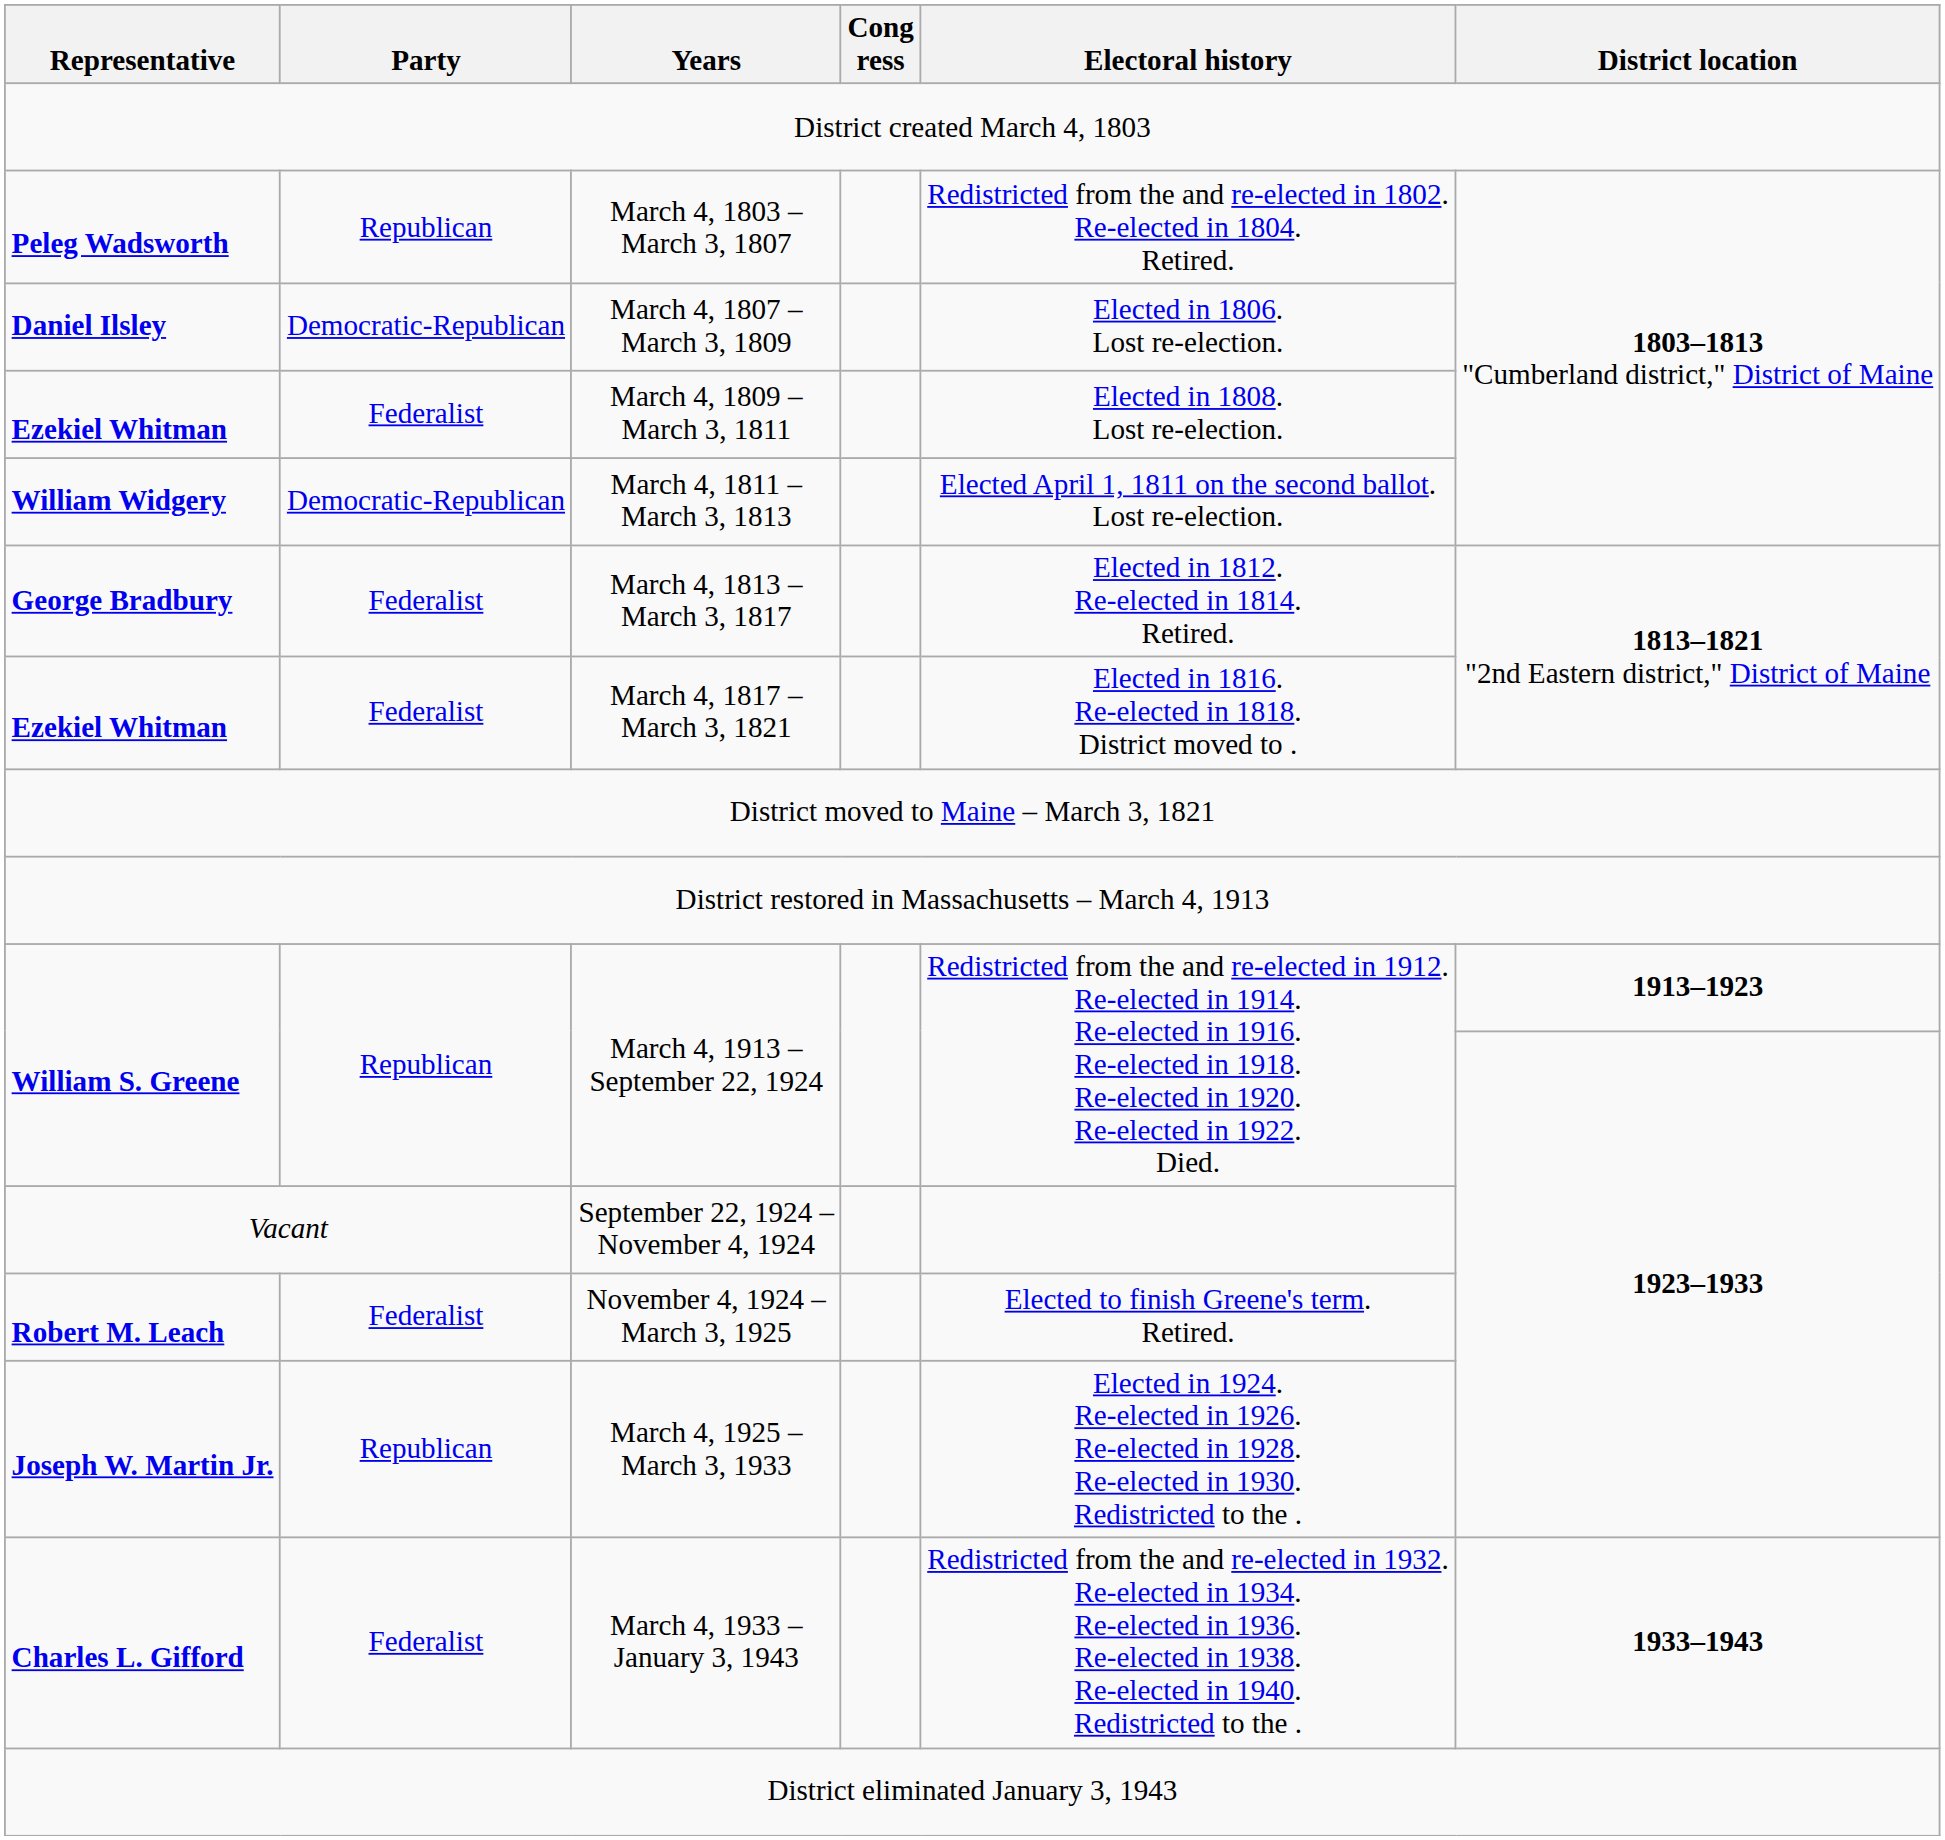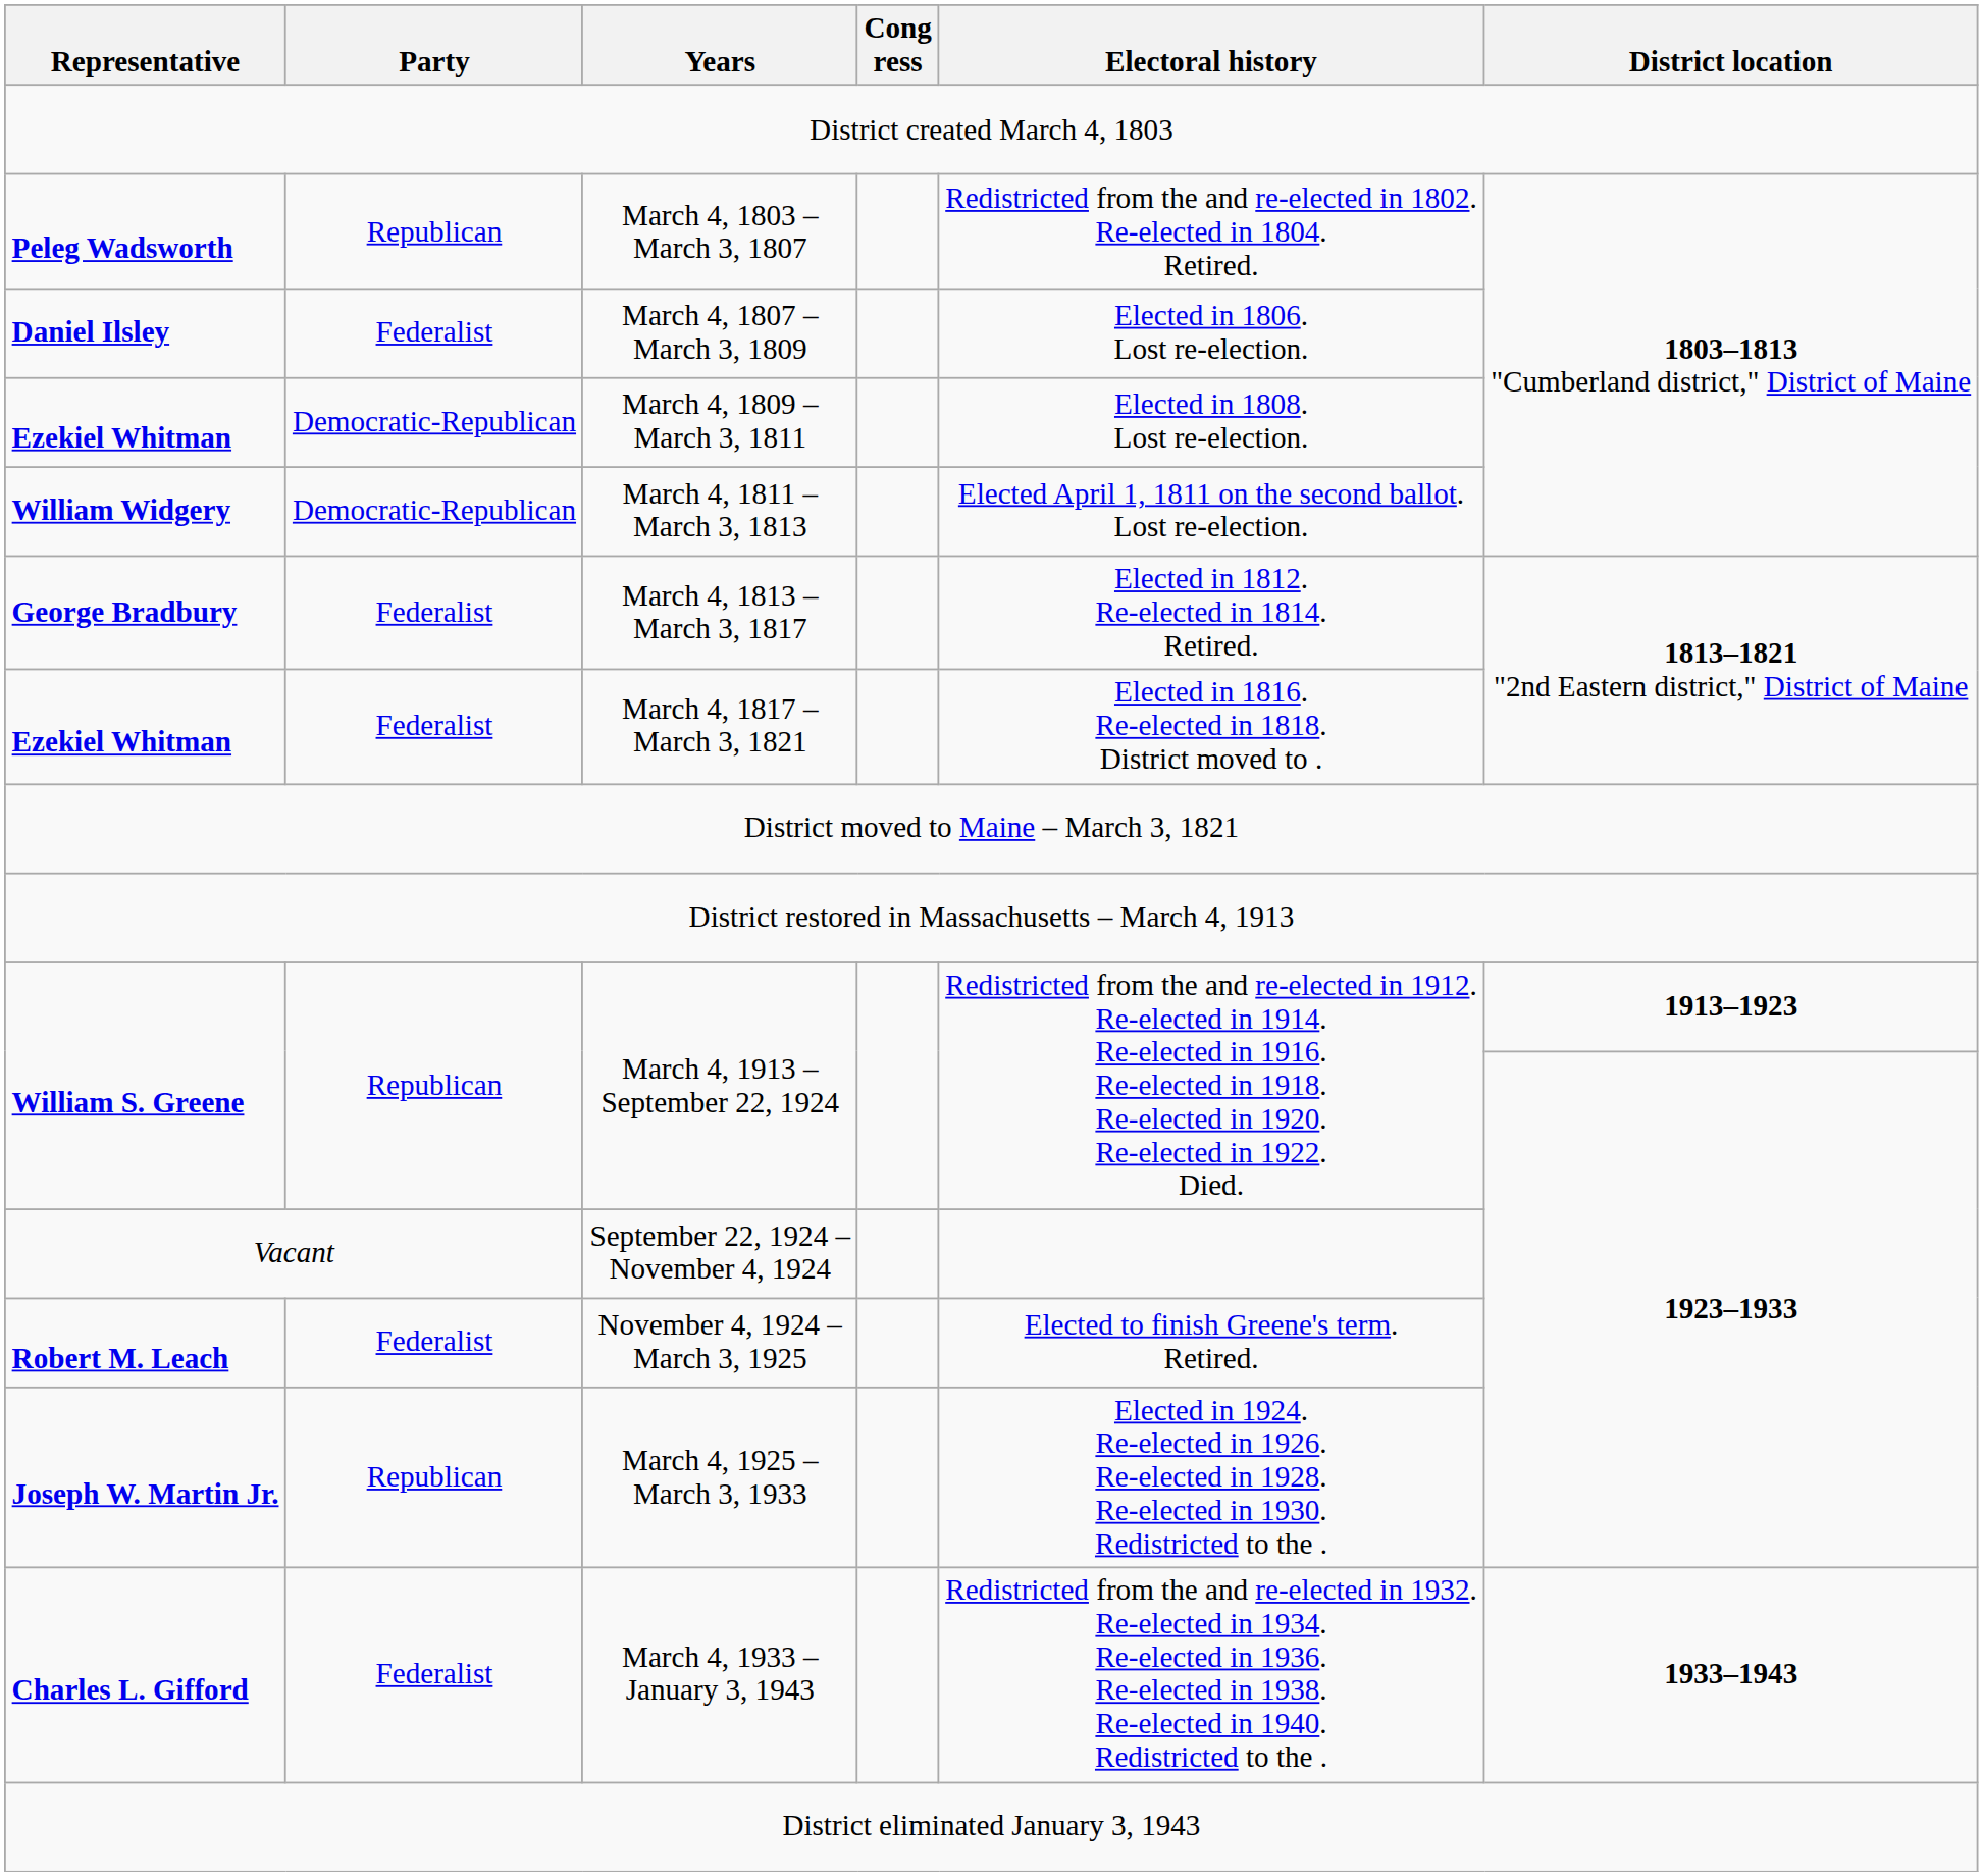 <table class=wikitable style="text-align:center">
 <tr valign=bottom>
 <th>Representative</th>
 <th>Party</th>
 <th>Years</th>
 <th>Cong<br>ress</th>
 <th>Electoral history</th>
 <th>District location</th>
 </tr>
 <tr style="height:3em">
 <td colspan=6>District created March 4, 1803</td>
 </tr>
 <tr style="height:3em">
 <td align=left><br><strong><a href='#'>Peleg Wadsworth</a></strong><br></td>
 <td><a href='#'>Republican</a></td>
 <td nowrap>March 4, 1803 –<br>March 3, 1807</td>
 <td></td>
 <td><a href='#'>Redistricted</a> from the  and <a href='#'>re-elected in 1802</a>.<br><a href='#'>Re-elected in 1804</a>.<br>Retired.</td>
 <td rowspan=4><strong>1803–1813</strong><br>"Cumberland district," <a href='#'>District of Maine</a></td>
 </tr>
 <tr style="height:3em">
 <td align=left><strong><a href='#'>Daniel Ilsley</a></strong><br></td>
-<td><a href='#'>Democratic-Republican</a></td>
+<td><a href='#'>Federalist</a></td>
 <td nowrap>March 4, 1807 –<br>March 3, 1809</td>
 <td></td>
 <td><a href='#'>Elected in 1806</a>.<br>Lost re-election.</td>
 </tr>
 <tr style="height:3em">
 <td align=left><br><strong><a href='#'>Ezekiel Whitman</a></strong><br></td>
-<td><a href='#'>Federalist</a></td>
+<td><a href='#'>Democratic-Republican</a></td>
 <td nowrap>March 4, 1809 –<br>March 3, 1811</td>
 <td></td>
 <td><a href='#'>Elected in 1808</a>.<br>Lost re-election.</td>
 </tr>
 <tr style="height:3em">
 <td align=left><strong><a href='#'>William Widgery</a></strong><br></td>
 <td><a href='#'>Democratic-Republican</a></td>
 <td nowrap>March 4, 1811 –<br>March 3, 1813</td>
 <td></td>
 <td><a href='#'>Elected April 1, 1811 on the second ballot</a>.<br>Lost re-election.</td>
 </tr>
 <tr style="height:3em">
 <td align=left><strong><a href='#'>George Bradbury</a></strong><br></td>
 <td><a href='#'>Federalist</a></td>
 <td nowrap>March 4, 1813 –<br>March 3, 1817</td>
 <td></td>
 <td><a href='#'>Elected in 1812</a>.<br><a href='#'>Re-elected in 1814</a>.<br>Retired.</td>
 <td rowspan=2><strong>1813–1821</strong><br>"2nd Eastern district," <a href='#'>District of Maine</a></td>
 </tr>
 <tr style="height:3em">
 <td align=left><br><strong><a href='#'>Ezekiel Whitman</a></strong><br></td>
 <td><a href='#'>Federalist</a></td>
 <td nowrap>March 4, 1817 –<br>March 3, 1821</td>
 <td></td>
 <td><a href='#'>Elected in 1816</a>.<br><a href='#'>Re-elected in 1818</a>.<br>District moved to .</td>
 </tr>
 <tr style="height:3em">
 <td colspan=6>District moved to <a href='#'>Maine</a> – March 3, 1821</td>
 </tr>
 <tr style="height:3em">
 <td colspan=6>District restored in Massachusetts – March 4, 1913</td>
 </tr>
 <tr style="height:3em">
 <td rowspan=2; align=left><br><strong><a href='#'>William S. Greene</a></strong><br></td>
 <td rowspan=2; ><a href='#'>Republican</a></td>
 <td rowspan=2; nowrap>March 4, 1913 –<br>September 22, 1924</td>
 <td rowspan=2></td>
 <td rowspan=2><a href='#'>Redistricted</a> from the  and <a href='#'>re-elected in 1912</a>.<br><a href='#'>Re-elected in 1914</a>.<br><a href='#'>Re-elected in 1916</a>.<br><a href='#'>Re-elected in 1918</a>.<br><a href='#'>Re-elected in 1920</a>.<br><a href='#'>Re-elected in 1922</a>.<br>Died.</td>
 <td><strong>1913–1923</strong><br></td>
 </tr>
 <tr style="height:3em">
 <td rowspan=4><strong>1923–1933</strong><br></td>
 </tr>
 <tr style="height:3em">
 <td colspan=2><em>Vacant</em></td>
 <td nowrap>September 22, 1924 –<br>November 4, 1924</td>
 <td></td>
 <td></td>
 </tr>
 <tr style="height:3em">
 <td align=left><br><strong><a href='#'>Robert M. Leach</a></strong><br></td>
 <td><a href='#'>Federalist</a></td>
 <td nowrap>November 4, 1924 –<br>March 3, 1925</td>
 <td></td>
 <td><a href='#'>Elected to finish Greene's term</a>.<br>Retired.</td>
 </tr>
 <tr style="height:3em">
 <td align=left><br><strong><a href='#'>Joseph W. Martin Jr.</a></strong><br></td>
 <td><a href='#'>Republican</a></td>
 <td nowrap>March 4, 1925 –<br>March 3, 1933</td>
 <td></td>
 <td><a href='#'>Elected in 1924</a>.<br><a href='#'>Re-elected in 1926</a>.<br><a href='#'>Re-elected in 1928</a>.<br><a href='#'>Re-elected in 1930</a>.<br><a href='#'>Redistricted</a> to the .</td>
 </tr>
 <tr style="height:3em">
 <td align=left><br><strong><a href='#'>Charles L. Gifford</a></strong><br></td>
 <td><a href='#'>Federalist</a></td>
 <td nowrap>March 4, 1933 –<br>January 3, 1943</td>
 <td></td>
 <td><a href='#'>Redistricted</a> from the  and <a href='#'>re-elected in 1932</a>.<br><a href='#'>Re-elected in 1934</a>.<br><a href='#'>Re-elected in 1936</a>.<br><a href='#'>Re-elected in 1938</a>.<br><a href='#'>Re-elected in 1940</a>.<br><a href='#'>Redistricted</a> to the .</td>
 <td><strong>1933–1943</strong><br></td>
 </tr>
 <tr style="height:3em">
 <td colspan=6>District eliminated January 3, 1943</td>
 </tr>
 </table>
